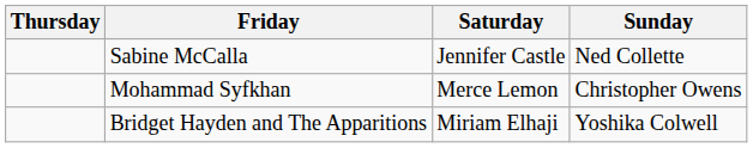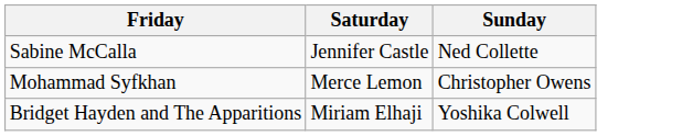 <table class="wikitable">
 <tr>
-<th>Thursday</th>
 <th>Friday</th>
 <th>Saturday</th>
 <th>Sunday</th>
 </tr>
 <tr>
-<td></td>
 <td>Sabine McCalla</td>
 <td>Jennifer Castle</td>
 <td>Ned Collette</td>
 </tr>
 <tr>
-<td></td>
 <td>Mohammad Syfkhan</td>
 <td>Merce Lemon</td>
 <td>Christopher Owens</td>
 </tr>
 <tr>
-<td></td>
 <td>Bridget Hayden and The Apparitions</td>
 <td>Miriam Elhaji</td>
 <td>Yoshika Colwell</td>
 </tr>
 </table>
